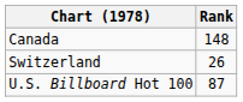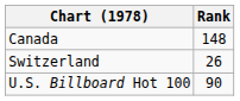 <table class="wikitable sortable">
 <tr>
 <th align="left">Chart (1978)</th>
 <th style="text-align:center;">Rank</th>
 </tr>
 <tr>
 <td>Canada </td>
 <td style="text-align:center;">148</td>
 </tr>
 <tr>
 <td>Switzerland </td>
 <td style="text-align:center;">26</td>
 </tr>
 <tr>
 <td>U.S. <em>Billboard</em> Hot 100</td>
-<td style="text-align:center;">87</td>
+<td style="text-align:center;">90</td>
 </tr>
 </table>
